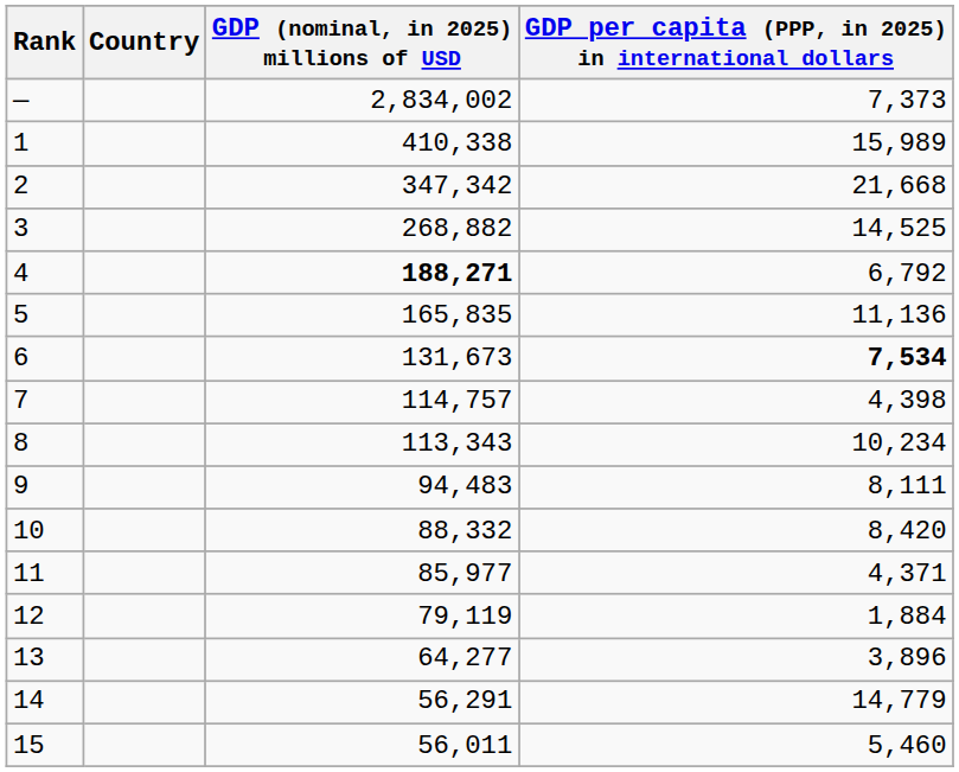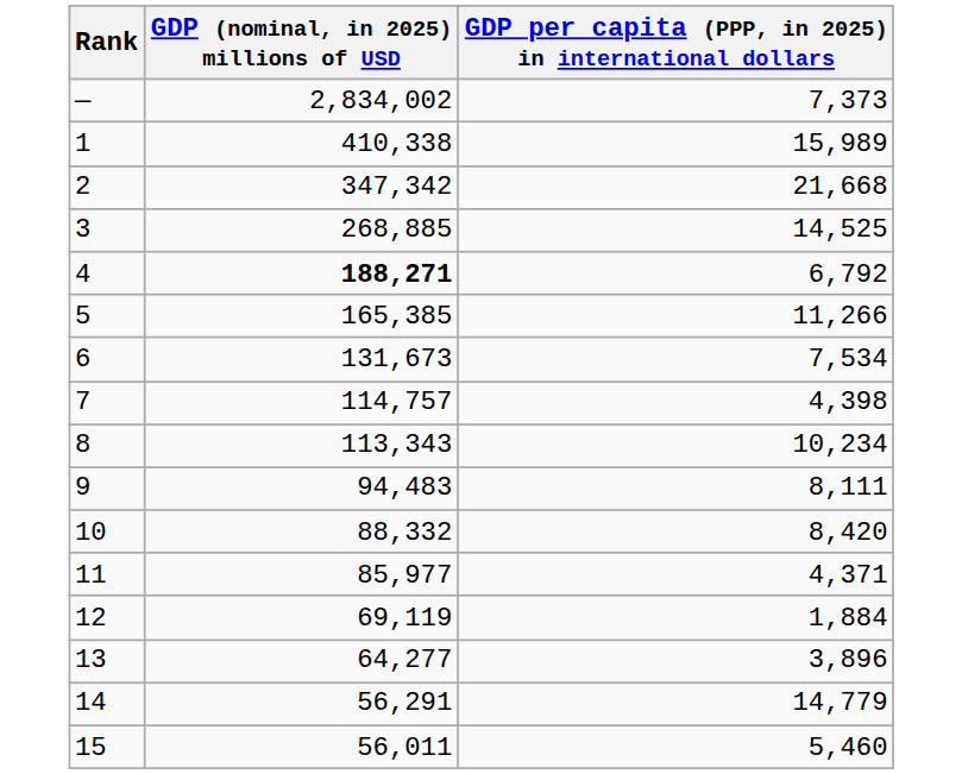 <table class="wikitable sortable"  style="border:1px solid #aaa; margin:10px auto 10px auto">
 <tr style="background:#dbdbdb;">
 <th>Rank</th>
-<th>Country</th>
 <th><a href='#'>GDP</a> <small>(nominal, in 2025)</small><br><small>millions of <a href='#'>USD</a></small></th>
 <th><a href='#'>GDP per capita</a> <small>(PPP, in 2025)</small><br><small>in <a href='#'>international dollars</a></small></th>
 </tr>
 <tr>
 <td>—</td>
-<td style="text-align:left"><em></em></td>
 <td style="text-align:right">2,834,002</td>
 <td style="text-align:right">7,373</td>
 </tr>
 <tr>
 <td>1</td>
-<td style="text-align:left"></td>
 <td style="text-align:right">410,338</td>
 <td style="text-align:right">15,989</td>
 </tr>
 <tr>
 <td>2</td>
-<td style="text-align:left"></td>
 <td style="text-align:right">347,342</td>
 <td style="text-align:right">21,668</td>
 </tr>
 <tr>
 <td>3</td>
-<td style="text-align:left"></td>
-<td style="text-align:right">268,882</td>
+<td style="text-align:right">268,885</td>
 <td style="text-align:right">14,525</td>
 </tr>
 <tr>
 <td>4</td>
-<td style="text-align:left"></td>
 <td style="text-align:right"><strong>188,271</strong></td>
 <td style="text-align:right">6,792</td>
 </tr>
 <tr>
 <td>5</td>
-<td style="text-align:left"></td>
-<td style="text-align:right">165,835</td>
-<td style="text-align:right">11,136</td>
+<td style="text-align:right">165,385</td>
+<td style="text-align:right">11,266</td>
 </tr>
 <tr>
 <td>6</td>
-<td style="text-align:left"></td>
 <td style="text-align:right">131,673</td>
-<td style="text-align:right"><strong>7,534</strong></td>
+<td style="text-align:right">7,534</td>
 </tr>
 <tr>
 <td>7</td>
-<td style="text-align:left"></td>
 <td style="text-align:right">114,757</td>
 <td style="text-align:right">4,398</td>
 </tr>
 <tr>
 <td>8</td>
-<td style="text-align:left"></td>
 <td style="text-align:right">113,343</td>
 <td style="text-align:right">10,234</td>
 </tr>
 <tr>
 <td>9</td>
-<td style="text-align:left"></td>
 <td style="text-align:right">94,483</td>
 <td style="text-align:right">8,111</td>
 </tr>
 <tr>
 <td>10</td>
-<td style="text-align:left"></td>
 <td style="text-align:right">88,332</td>
 <td style="text-align:right">8,420</td>
 </tr>
 <tr>
 <td>11</td>
-<td style="text-align:left"></td>
 <td style="text-align:right">85,977</td>
 <td style="text-align:right">4,371</td>
 </tr>
 <tr>
 <td>12</td>
-<td style="text-align:left"></td>
-<td style="text-align:right">79,119</td>
+<td style="text-align:right">69,119</td>
 <td style="text-align:right">1,884</td>
 </tr>
 <tr>
 <td>13</td>
-<td style="text-align:left"></td>
 <td style="text-align:right">64,277</td>
 <td style="text-align:right">3,896</td>
 </tr>
 <tr>
 <td>14</td>
-<td style="text-align:left"></td>
 <td style="text-align:right">56,291</td>
 <td style="text-align:right">14,779</td>
 </tr>
 <tr>
 <td>15</td>
-<td style="text-align:left"></td>
 <td style="text-align:right">56,011</td>
 <td style="text-align:right">5,460</td>
 </tr>
 </table>
